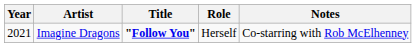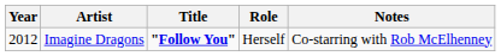 <table class="wikitable sortable">
 <tr>
 <th>Year</th>
 <th>Artist</th>
 <th>Title</th>
 <th>Role</th>
 <th class="unsortable">Notes</th>
 </tr>
 <tr>
-<td>2021</td>
+<td>2012</td>
 <td><a href='#'>Imagine Dragons</a></td>
 <td><strong>"<a href='#'>Follow You</a>"</strong></td>
 <td>Herself</td>
 <td>Co-starring with <a href='#'>Rob McElhenney</a></td>
 </tr>
 </table>
